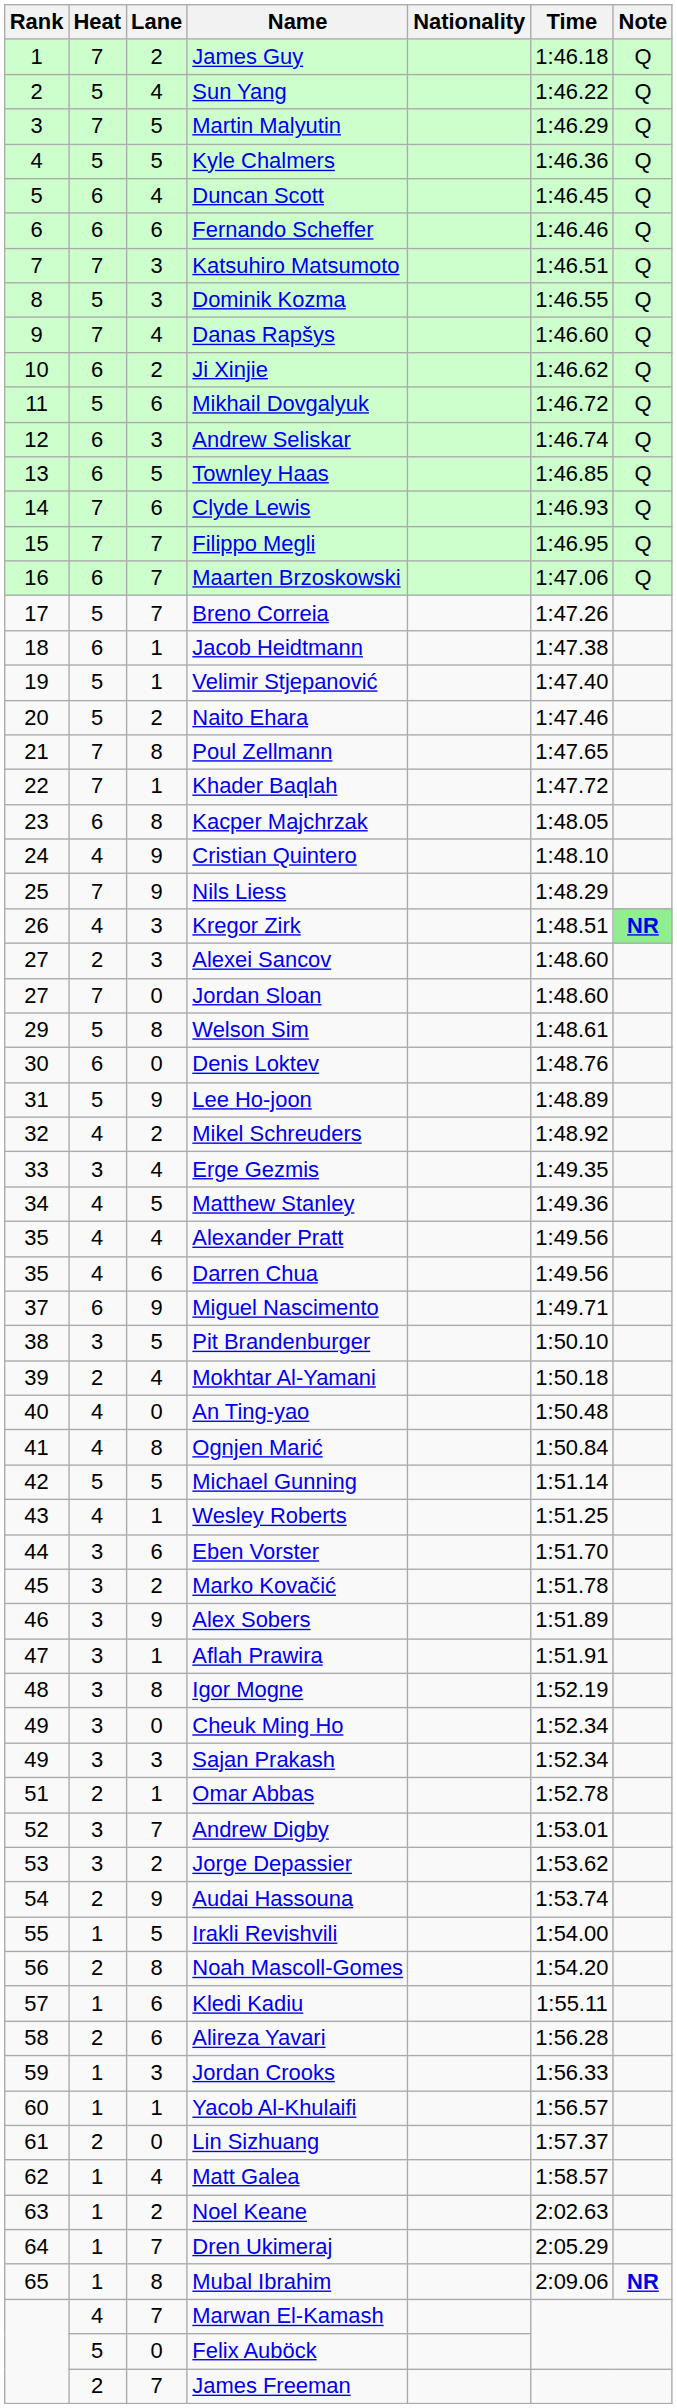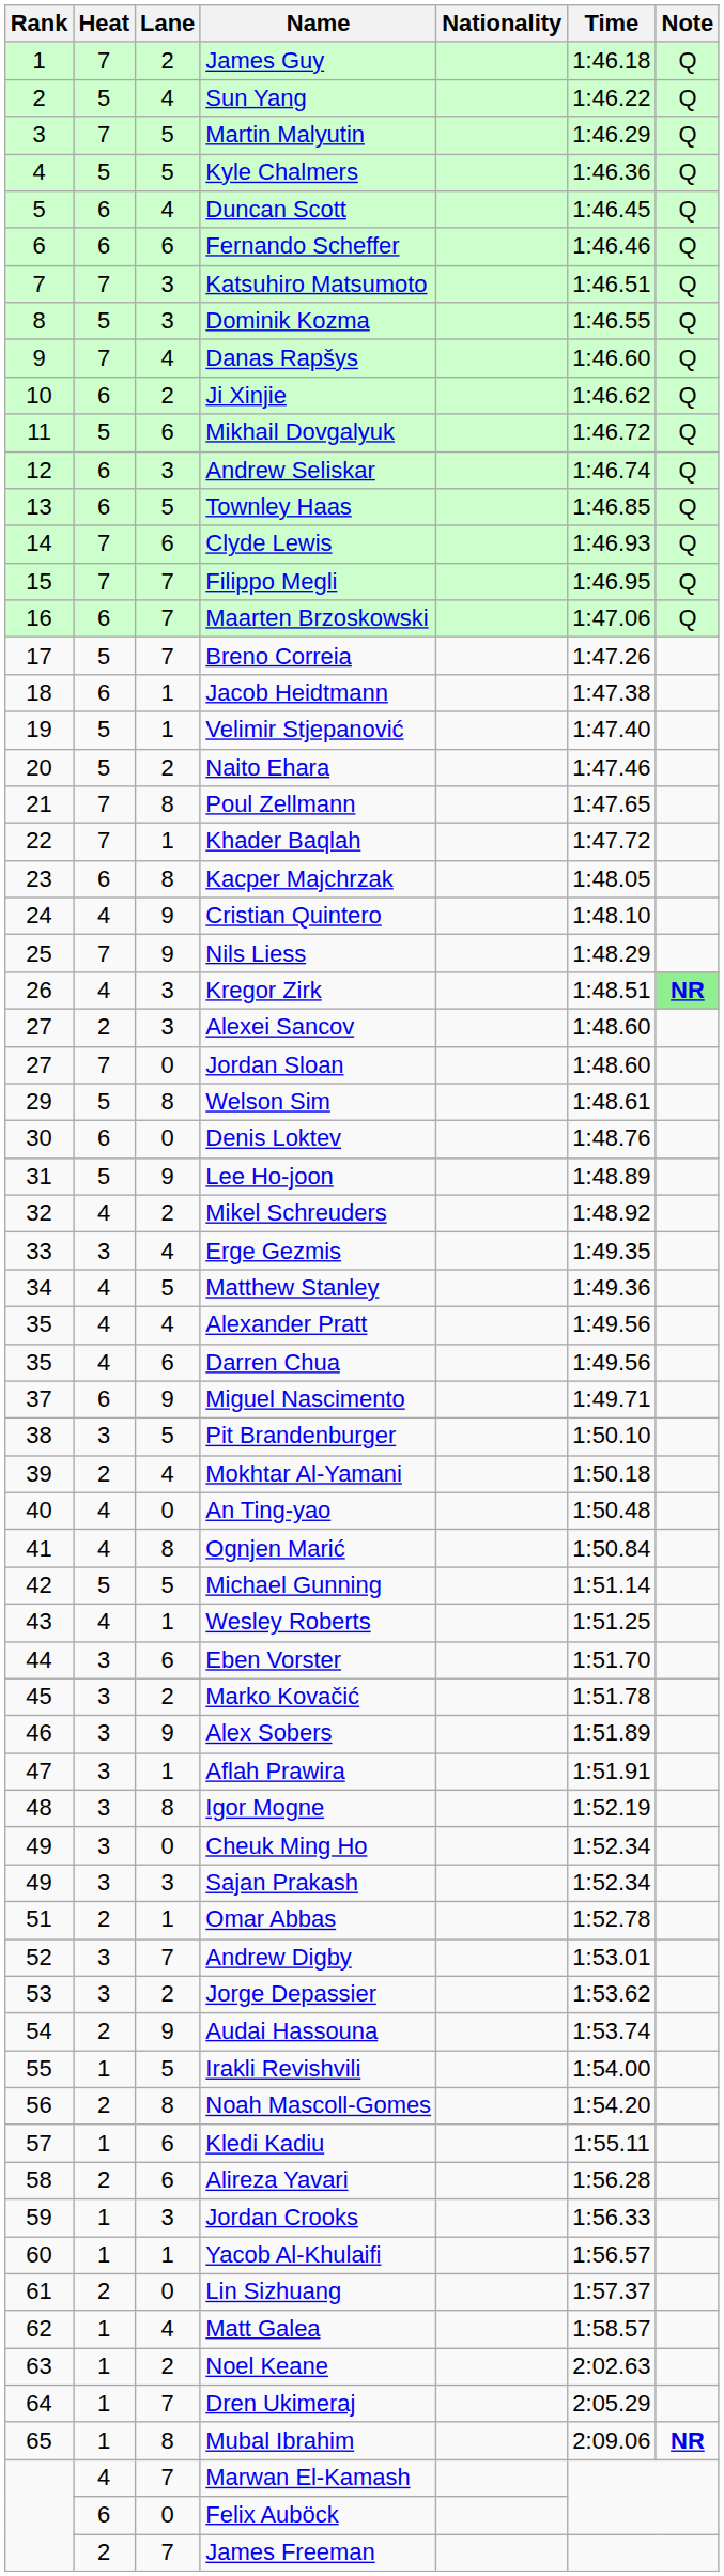 <table class="wikitable sortable" style="text-align:center">
 <tr>
 <th>Rank</th>
 <th>Heat</th>
 <th>Lane</th>
 <th>Name</th>
 <th>Nationality</th>
 <th>Time</th>
 <th>Note</th>
 </tr>
 <tr bgcolor=ccffcc>
 <td>1</td>
 <td>7</td>
 <td>2</td>
 <td align=left><a href='#'>James Guy</a></td>
 <td align=left></td>
 <td>1:46.18</td>
 <td>Q</td>
 </tr>
 <tr bgcolor=ccffcc>
 <td>2</td>
 <td>5</td>
 <td>4</td>
 <td align=left><a href='#'>Sun Yang</a></td>
 <td align=left></td>
 <td>1:46.22</td>
 <td>Q</td>
 </tr>
 <tr bgcolor=ccffcc>
 <td>3</td>
 <td>7</td>
 <td>5</td>
 <td align=left><a href='#'>Martin Malyutin</a></td>
 <td align=left></td>
 <td>1:46.29</td>
 <td>Q</td>
 </tr>
 <tr bgcolor=ccffcc>
 <td>4</td>
 <td>5</td>
 <td>5</td>
 <td align=left><a href='#'>Kyle Chalmers</a></td>
 <td align=left></td>
 <td>1:46.36</td>
 <td>Q</td>
 </tr>
 <tr bgcolor=ccffcc>
 <td>5</td>
 <td>6</td>
 <td>4</td>
 <td align=left><a href='#'>Duncan Scott</a></td>
 <td align=left></td>
 <td>1:46.45</td>
 <td>Q</td>
 </tr>
 <tr bgcolor=ccffcc>
 <td>6</td>
 <td>6</td>
 <td>6</td>
 <td align=left><a href='#'>Fernando Scheffer</a></td>
 <td align=left></td>
 <td>1:46.46</td>
 <td>Q</td>
 </tr>
 <tr bgcolor=ccffcc>
 <td>7</td>
 <td>7</td>
 <td>3</td>
 <td align=left><a href='#'>Katsuhiro Matsumoto</a></td>
 <td align=left></td>
 <td>1:46.51</td>
 <td>Q</td>
 </tr>
 <tr bgcolor=ccffcc>
 <td>8</td>
 <td>5</td>
 <td>3</td>
 <td align=left><a href='#'>Dominik Kozma</a></td>
 <td align=left></td>
 <td>1:46.55</td>
 <td>Q</td>
 </tr>
 <tr bgcolor=ccffcc>
 <td>9</td>
 <td>7</td>
 <td>4</td>
 <td align=left><a href='#'>Danas Rapšys</a></td>
 <td align=left></td>
 <td>1:46.60</td>
 <td>Q</td>
 </tr>
 <tr bgcolor=ccffcc>
 <td>10</td>
 <td>6</td>
 <td>2</td>
 <td align=left><a href='#'>Ji Xinjie</a></td>
 <td align=left></td>
 <td>1:46.62</td>
 <td>Q</td>
 </tr>
 <tr bgcolor=ccffcc>
 <td>11</td>
 <td>5</td>
 <td>6</td>
 <td align=left><a href='#'>Mikhail Dovgalyuk</a></td>
 <td align=left></td>
 <td>1:46.72</td>
 <td>Q</td>
 </tr>
 <tr bgcolor=ccffcc>
 <td>12</td>
 <td>6</td>
 <td>3</td>
 <td align=left><a href='#'>Andrew Seliskar</a></td>
 <td align=left></td>
 <td>1:46.74</td>
 <td>Q</td>
 </tr>
 <tr bgcolor=ccffcc>
 <td>13</td>
 <td>6</td>
 <td>5</td>
 <td align=left><a href='#'>Townley Haas</a></td>
 <td align=left></td>
 <td>1:46.85</td>
 <td>Q</td>
 </tr>
 <tr bgcolor=ccffcc>
 <td>14</td>
 <td>7</td>
 <td>6</td>
 <td align=left><a href='#'>Clyde Lewis</a></td>
 <td align=left></td>
 <td>1:46.93</td>
 <td>Q</td>
 </tr>
 <tr bgcolor=ccffcc>
 <td>15</td>
 <td>7</td>
 <td>7</td>
 <td align=left><a href='#'>Filippo Megli</a></td>
 <td align=left></td>
 <td>1:46.95</td>
 <td>Q</td>
 </tr>
 <tr bgcolor=ccffcc>
 <td>16</td>
 <td>6</td>
 <td>7</td>
 <td align=left><a href='#'>Maarten Brzoskowski</a></td>
 <td align=left></td>
 <td>1:47.06</td>
 <td>Q</td>
 </tr>
 <tr>
 <td>17</td>
 <td>5</td>
 <td>7</td>
 <td align=left><a href='#'>Breno Correia</a></td>
 <td align=left></td>
 <td>1:47.26</td>
 <td></td>
 </tr>
 <tr>
 <td>18</td>
 <td>6</td>
 <td>1</td>
 <td align=left><a href='#'>Jacob Heidtmann</a></td>
 <td align=left></td>
 <td>1:47.38</td>
 <td></td>
 </tr>
 <tr>
 <td>19</td>
 <td>5</td>
 <td>1</td>
 <td align=left><a href='#'>Velimir Stjepanović</a></td>
 <td align=left></td>
 <td>1:47.40</td>
 <td></td>
 </tr>
 <tr>
 <td>20</td>
 <td>5</td>
 <td>2</td>
 <td align=left><a href='#'>Naito Ehara</a></td>
 <td align=left></td>
 <td>1:47.46</td>
 <td></td>
 </tr>
 <tr>
 <td>21</td>
 <td>7</td>
 <td>8</td>
 <td align=left><a href='#'>Poul Zellmann</a></td>
 <td align=left></td>
 <td>1:47.65</td>
 <td></td>
 </tr>
 <tr>
 <td>22</td>
 <td>7</td>
 <td>1</td>
 <td align=left><a href='#'>Khader Baqlah</a></td>
 <td align=left></td>
 <td>1:47.72</td>
 <td></td>
 </tr>
 <tr>
 <td>23</td>
 <td>6</td>
 <td>8</td>
 <td align=left><a href='#'>Kacper Majchrzak</a></td>
 <td align=left></td>
 <td>1:48.05</td>
 <td></td>
 </tr>
 <tr>
 <td>24</td>
 <td>4</td>
 <td>9</td>
 <td align=left><a href='#'>Cristian Quintero</a></td>
 <td align=left></td>
 <td>1:48.10</td>
 <td></td>
 </tr>
 <tr>
 <td>25</td>
 <td>7</td>
 <td>9</td>
 <td align=left><a href='#'>Nils Liess</a></td>
 <td align=left></td>
 <td>1:48.29</td>
 <td></td>
 </tr>
 <tr>
 <td>26</td>
 <td>4</td>
 <td>3</td>
 <td align=left><a href='#'>Kregor Zirk</a></td>
 <td align=left></td>
 <td>1:48.51</td>
 <td style="background: lightgreen;"><strong><a href='#'>NR</a></strong></td>
 </tr>
 <tr>
 <td>27</td>
 <td>2</td>
 <td>3</td>
 <td align=left><a href='#'>Alexei Sancov</a></td>
 <td align=left></td>
 <td>1:48.60</td>
 <td></td>
 </tr>
 <tr>
 <td>27</td>
 <td>7</td>
 <td>0</td>
 <td align=left><a href='#'>Jordan Sloan</a></td>
 <td align=left></td>
 <td>1:48.60</td>
 <td></td>
 </tr>
 <tr>
 <td>29</td>
 <td>5</td>
 <td>8</td>
 <td align=left><a href='#'>Welson Sim</a></td>
 <td align=left></td>
 <td>1:48.61</td>
 <td></td>
 </tr>
 <tr>
 <td>30</td>
 <td>6</td>
 <td>0</td>
 <td align=left><a href='#'>Denis Loktev</a></td>
 <td align=left></td>
 <td>1:48.76</td>
 <td></td>
 </tr>
 <tr>
 <td>31</td>
 <td>5</td>
 <td>9</td>
 <td align=left><a href='#'>Lee Ho-joon</a></td>
 <td align=left></td>
 <td>1:48.89</td>
 <td></td>
 </tr>
 <tr>
 <td>32</td>
 <td>4</td>
 <td>2</td>
 <td align=left><a href='#'>Mikel Schreuders</a></td>
 <td align=left></td>
 <td>1:48.92</td>
 <td></td>
 </tr>
 <tr>
 <td>33</td>
 <td>3</td>
 <td>4</td>
 <td align=left><a href='#'>Erge Gezmis</a></td>
 <td align=left></td>
 <td>1:49.35</td>
 <td></td>
 </tr>
 <tr>
 <td>34</td>
 <td>4</td>
 <td>5</td>
 <td align=left><a href='#'>Matthew Stanley</a></td>
 <td align=left></td>
 <td>1:49.36</td>
 <td></td>
 </tr>
 <tr>
 <td>35</td>
 <td>4</td>
 <td>4</td>
 <td align=left><a href='#'>Alexander Pratt</a></td>
 <td align=left></td>
 <td>1:49.56</td>
 <td></td>
 </tr>
 <tr>
 <td>35</td>
 <td>4</td>
 <td>6</td>
 <td align=left><a href='#'>Darren Chua</a></td>
 <td align=left></td>
 <td>1:49.56</td>
 <td></td>
 </tr>
 <tr>
 <td>37</td>
 <td>6</td>
 <td>9</td>
 <td align=left><a href='#'>Miguel Nascimento</a></td>
 <td align=left></td>
 <td>1:49.71</td>
 <td></td>
 </tr>
 <tr>
 <td>38</td>
 <td>3</td>
 <td>5</td>
 <td align=left><a href='#'>Pit Brandenburger</a></td>
 <td align=left></td>
 <td>1:50.10</td>
 <td></td>
 </tr>
 <tr>
 <td>39</td>
 <td>2</td>
 <td>4</td>
 <td align=left><a href='#'>Mokhtar Al-Yamani</a></td>
 <td align=left></td>
 <td>1:50.18</td>
 <td></td>
 </tr>
 <tr>
 <td>40</td>
 <td>4</td>
 <td>0</td>
 <td align=left><a href='#'>An Ting-yao</a></td>
 <td align=left></td>
 <td>1:50.48</td>
 <td></td>
 </tr>
 <tr>
 <td>41</td>
 <td>4</td>
 <td>8</td>
 <td align=left><a href='#'>Ognjen Marić</a></td>
 <td align=left></td>
 <td>1:50.84</td>
 <td></td>
 </tr>
 <tr>
 <td>42</td>
 <td>5</td>
 <td>5</td>
 <td align=left><a href='#'>Michael Gunning</a></td>
 <td align=left></td>
 <td>1:51.14</td>
 <td></td>
 </tr>
 <tr>
 <td>43</td>
 <td>4</td>
 <td>1</td>
 <td align=left><a href='#'>Wesley Roberts</a></td>
 <td align=left></td>
 <td>1:51.25</td>
 <td></td>
 </tr>
 <tr>
 <td>44</td>
 <td>3</td>
 <td>6</td>
 <td align=left><a href='#'>Eben Vorster</a></td>
 <td align=left></td>
 <td>1:51.70</td>
 <td></td>
 </tr>
 <tr>
 <td>45</td>
 <td>3</td>
 <td>2</td>
 <td align=left><a href='#'>Marko Kovačić</a></td>
 <td align=left></td>
 <td>1:51.78</td>
 <td></td>
 </tr>
 <tr>
 <td>46</td>
 <td>3</td>
 <td>9</td>
 <td align=left><a href='#'>Alex Sobers</a></td>
 <td align=left></td>
 <td>1:51.89</td>
 <td></td>
 </tr>
 <tr>
 <td>47</td>
 <td>3</td>
 <td>1</td>
 <td align=left><a href='#'>Aflah Prawira</a></td>
 <td align=left></td>
 <td>1:51.91</td>
 <td></td>
 </tr>
 <tr>
 <td>48</td>
 <td>3</td>
 <td>8</td>
 <td align=left><a href='#'>Igor Mogne</a></td>
 <td align=left></td>
 <td>1:52.19</td>
 <td></td>
 </tr>
 <tr>
 <td>49</td>
 <td>3</td>
 <td>0</td>
 <td align=left><a href='#'>Cheuk Ming Ho</a></td>
 <td align=left></td>
 <td>1:52.34</td>
 <td></td>
 </tr>
 <tr>
 <td>49</td>
 <td>3</td>
 <td>3</td>
 <td align=left><a href='#'>Sajan Prakash</a></td>
 <td align=left></td>
 <td>1:52.34</td>
 <td></td>
 </tr>
 <tr>
 <td>51</td>
 <td>2</td>
 <td>1</td>
 <td align=left><a href='#'>Omar Abbas</a></td>
 <td align=left></td>
 <td>1:52.78</td>
 <td></td>
 </tr>
 <tr>
 <td>52</td>
 <td>3</td>
 <td>7</td>
 <td align=left><a href='#'>Andrew Digby</a></td>
 <td align=left></td>
 <td>1:53.01</td>
 <td></td>
 </tr>
 <tr>
 <td>53</td>
 <td>3</td>
 <td>2</td>
 <td align=left><a href='#'>Jorge Depassier</a></td>
 <td align=left></td>
 <td>1:53.62</td>
 <td></td>
 </tr>
 <tr>
 <td>54</td>
 <td>2</td>
 <td>9</td>
 <td align=left><a href='#'>Audai Hassouna</a></td>
 <td align=left></td>
 <td>1:53.74</td>
 <td></td>
 </tr>
 <tr>
 <td>55</td>
 <td>1</td>
 <td>5</td>
 <td align=left><a href='#'>Irakli Revishvili</a></td>
 <td align=left></td>
 <td>1:54.00</td>
 <td></td>
 </tr>
 <tr>
 <td>56</td>
 <td>2</td>
 <td>8</td>
 <td align=left><a href='#'>Noah Mascoll-Gomes</a></td>
 <td align=left></td>
 <td>1:54.20</td>
 <td></td>
 </tr>
 <tr>
 <td>57</td>
 <td>1</td>
 <td>6</td>
 <td align=left><a href='#'>Kledi Kadiu</a></td>
 <td align=left></td>
 <td>1:55.11</td>
 <td></td>
 </tr>
 <tr>
 <td>58</td>
 <td>2</td>
 <td>6</td>
 <td align=left><a href='#'>Alireza Yavari</a></td>
 <td align=left></td>
 <td>1:56.28</td>
 <td></td>
 </tr>
 <tr>
 <td>59</td>
 <td>1</td>
 <td>3</td>
 <td align=left><a href='#'>Jordan Crooks</a></td>
 <td align=left></td>
 <td>1:56.33</td>
 <td></td>
 </tr>
 <tr>
 <td>60</td>
 <td>1</td>
 <td>1</td>
 <td align=left><a href='#'>Yacob Al-Khulaifi</a></td>
 <td align=left></td>
 <td>1:56.57</td>
 <td></td>
 </tr>
 <tr>
 <td>61</td>
 <td>2</td>
 <td>0</td>
 <td align=left><a href='#'>Lin Sizhuang</a></td>
 <td align=left></td>
 <td>1:57.37</td>
 <td></td>
 </tr>
 <tr>
 <td>62</td>
 <td>1</td>
 <td>4</td>
 <td align=left><a href='#'>Matt Galea</a></td>
 <td align=left></td>
 <td>1:58.57</td>
 <td></td>
 </tr>
 <tr>
 <td>63</td>
 <td>1</td>
 <td>2</td>
 <td align=left><a href='#'>Noel Keane</a></td>
 <td align=left></td>
 <td>2:02.63</td>
 <td></td>
 </tr>
 <tr>
 <td>64</td>
 <td>1</td>
 <td>7</td>
 <td align=left><a href='#'>Dren Ukimeraj</a></td>
 <td align=left></td>
 <td>2:05.29</td>
 <td></td>
 </tr>
 <tr>
 <td>65</td>
 <td>1</td>
 <td>8</td>
 <td align=left><a href='#'>Mubal Ibrahim</a></td>
 <td align=left></td>
 <td>2:09.06</td>
 <td><strong><a href='#'>NR</a></strong></td>
 </tr>
 <tr>
 <td rowspan=3></td>
 <td>4</td>
 <td>7</td>
 <td align=left><a href='#'>Marwan El-Kamash</a></td>
 <td align=left></td>
 <td colspan=2 rowspan=2></td>
 </tr>
 <tr>
-<td>5</td>
+<td>6</td>
 <td>0</td>
 <td align=left><a href='#'>Felix Auböck</a></td>
 <td align=left></td>
 </tr>
 <tr>
 <td>2</td>
 <td>7</td>
 <td align=left><a href='#'>James Freeman</a></td>
 <td align=left></td>
 <td colspan=2></td>
 </tr>
 </table>
